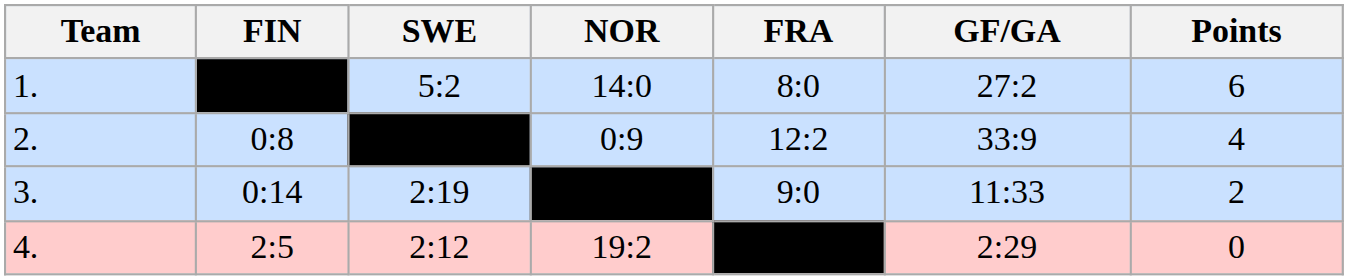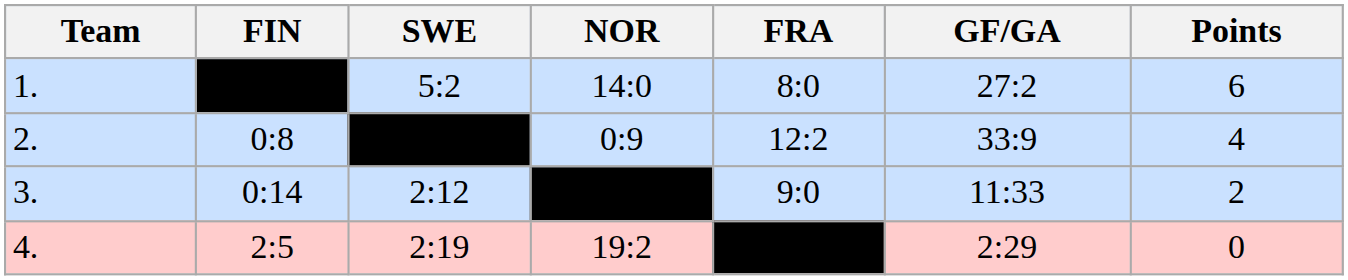 <table class="wikitable" bgcolor="#EFEFFF" width="50%">
 <tr bgcolor="#BCD2EE">
 <th>Team</th>
 <th>FIN</th>
 <th>SWE</th>
 <th>NOR</th>
 <th>FRA</th>
 <th>GF/GA</th>
 <th>Points</th>
 </tr>
 <tr bgcolor="#CAE1FF" align="center">
 <td align="left">1. </td>
 <td style="background:#000000;"></td>
 <td>5:2</td>
 <td>14:0</td>
 <td>8:0</td>
 <td>27:2</td>
 <td>6</td>
 </tr>
 <tr bgcolor="#CAE1FF" align="center">
 <td align="left">2. </td>
 <td>0:8</td>
 <td style="background:#000000;"></td>
 <td>0:9</td>
 <td>12:2</td>
 <td>33:9</td>
 <td>4</td>
 </tr>
 <tr bgcolor="#CAE1FF" align="center">
 <td align="left">3. </td>
 <td>0:14</td>
-<td>2:19</td>
+<td>2:12</td>
 <td style="background:#000000;"></td>
 <td>9:0</td>
 <td>11:33</td>
 <td>2</td>
 </tr>
 <tr bgcolor="#ffcccc" align="center">
 <td align="left">4. </td>
 <td>2:5</td>
-<td>2:12</td>
+<td>2:19</td>
 <td>19:2</td>
 <td style="background:#000000;"></td>
 <td>2:29</td>
 <td>0</td>
 </tr>
 </table>
